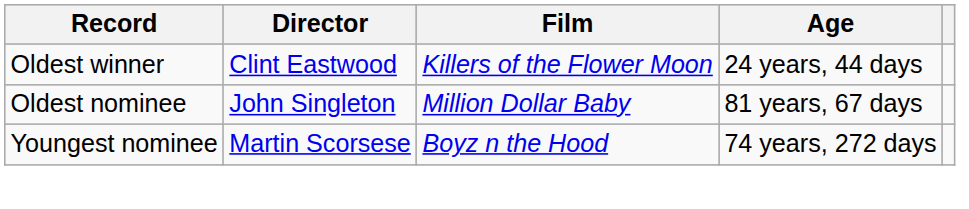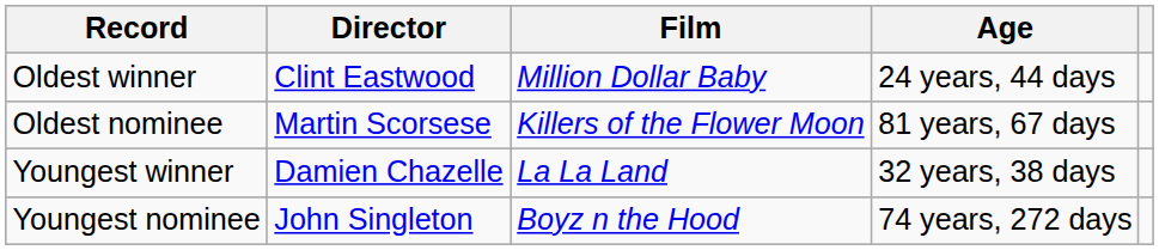 <table class="wikitable">
 <tr>
 <th scope="col">Record</th>
 <th scope="col">Director</th>
 <th scope="col">Film</th>
 <th scope="col">Age</th>
 <th scope="col" class="unsortable"></th>
 </tr>
 <tr>
 <td>Oldest winner</td>
 <td><a href='#'>Clint Eastwood</a></td>
-<td><em><a href='#'>Killers of the Flower Moon</a></em></td>
+<td><em><a href='#'>Million Dollar Baby</a></em></td>
 <td>24 years, 44 days</td>
 <td></td>
 </tr>
 <tr>
 <td>Oldest nominee</td>
-<td><a href='#'>John Singleton</a></td>
-<td><em><a href='#'>Million Dollar Baby</a></em></td>
+<td><a href='#'>Martin Scorsese</a></td>
+<td><em><a href='#'>Killers of the Flower Moon</a></em></td>
 <td>81 years, 67 days</td>
 <td></td>
 </tr>
 <tr>
+<td>Youngest winner</td>
+<td><a href='#'>Damien Chazelle</a></td>
+<td><em><a href='#'>La La Land</a></em></td>
+<td>32 years, 38 days</td>
+<td></td>
+</tr>
+<tr>
 <td>Youngest nominee</td>
-<td><a href='#'>Martin Scorsese</a></td>
+<td><a href='#'>John Singleton</a></td>
 <td><em><a href='#'>Boyz n the Hood</a></em></td>
 <td>74 years, 272 days</td>
 <td></td>
 </tr>
 </table>
